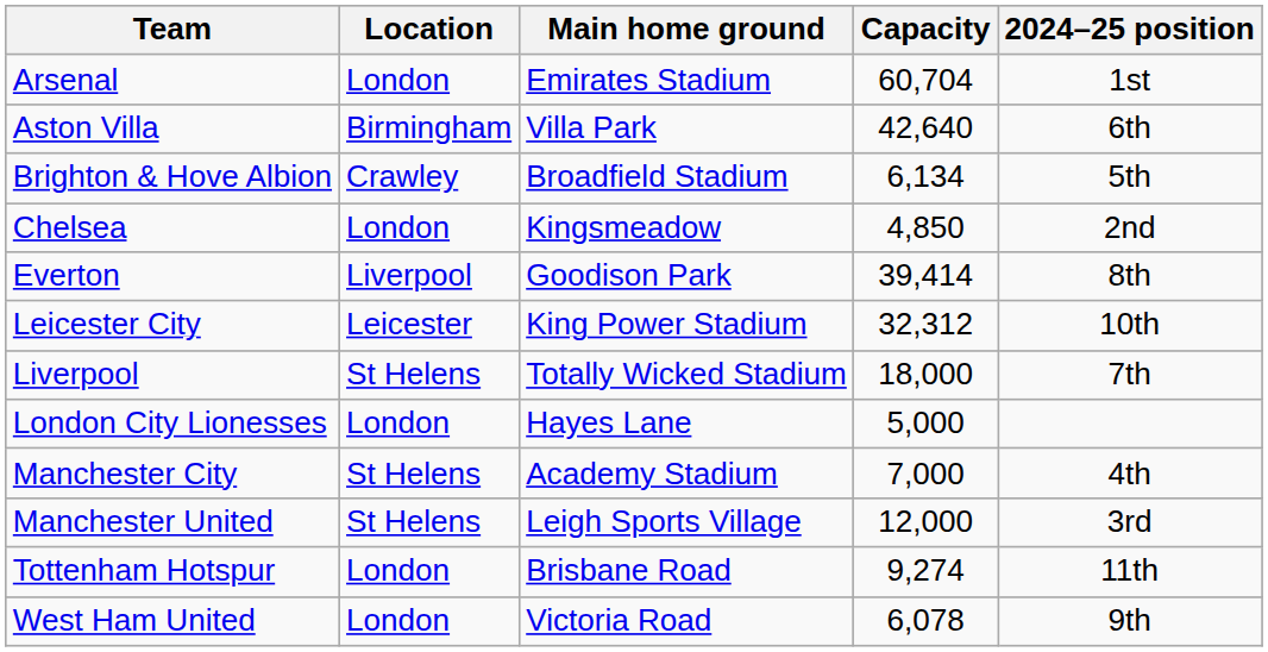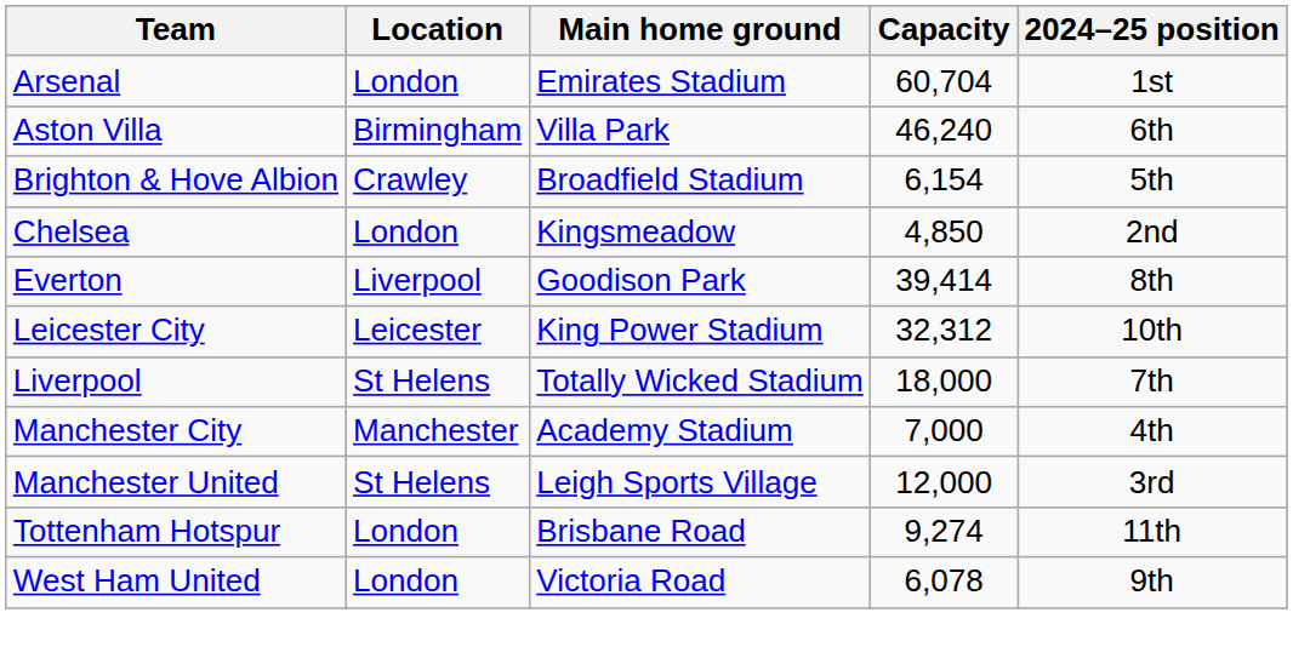 <table class="wikitable sortable">
 <tr>
 <th>Team</th>
 <th>Location</th>
 <th>Main home ground</th>
 <th>Capacity</th>
 <th data-sort-type=number>2024–25 position</th>
 </tr>
 <tr>
 <td><a href='#'>Arsenal</a></td>
 <td><a href='#'>London</a> </td>
 <td><a href='#'>Emirates Stadium</a></td>
 <td style="text-align:center">60,704</td>
 <td style="text-align:center">1st</td>
 </tr>
 <tr>
 <td><a href='#'>Aston Villa</a></td>
 <td><a href='#'>Birmingham</a></td>
 <td><a href='#'>Villa Park</a></td>
-<td style="text-align:center">42,640</td>
+<td style="text-align:center">46,240</td>
 <td style="text-align:center">6th</td>
 </tr>
 <tr>
 <td><a href='#'>Brighton & Hove Albion</a></td>
 <td><a href='#'>Crawley</a></td>
 <td><a href='#'>Broadfield Stadium</a></td>
-<td style="text-align:center">6,134</td>
+<td style="text-align:center">6,154</td>
 <td style="text-align:center">5th</td>
 </tr>
 <tr>
 <td><a href='#'>Chelsea</a></td>
 <td><a href='#'>London</a> </td>
 <td><a href='#'>Kingsmeadow</a></td>
 <td style="text-align:center">4,850</td>
 <td style="text-align:center">2nd</td>
 </tr>
 <tr>
 <td><a href='#'>Everton</a></td>
 <td><a href='#'>Liverpool</a></td>
 <td><a href='#'>Goodison Park</a></td>
 <td style="text-align:center">39,414</td>
 <td style="text-align:center">8th</td>
 </tr>
 <tr>
 <td><a href='#'>Leicester City</a></td>
 <td><a href='#'>Leicester</a></td>
 <td><a href='#'>King Power Stadium</a></td>
 <td style="text-align:center">32,312</td>
 <td style="text-align:center">10th</td>
 </tr>
 <tr>
 <td><a href='#'>Liverpool</a></td>
 <td><a href='#'>St Helens</a></td>
 <td><a href='#'>Totally Wicked Stadium</a></td>
 <td style="text-align:center">18,000</td>
 <td style="text-align:center">7th</td>
 </tr>
 <tr>
-<td><a href='#'>London City Lionesses</a></td>
-<td><a href='#'>London</a> </td>
-<td><a href='#'>Hayes Lane</a></td>
-<td style="text-align:center">5,000</td>
-<td style="text-align:center"></td>
-</tr>
-<tr>
 <td><a href='#'>Manchester City</a></td>
-<td><a href='#'>St Helens</a></td>
+<td><a href='#'>Manchester</a></td>
 <td><a href='#'>Academy Stadium</a></td>
 <td style="text-align:center">7,000</td>
 <td style="text-align:center">4th</td>
 </tr>
 <tr>
 <td><a href='#'>Manchester United</a></td>
 <td><a href='#'>St Helens</a></td>
 <td><a href='#'>Leigh Sports Village</a></td>
 <td style="text-align:center">12,000</td>
 <td style="text-align:center">3rd</td>
 </tr>
 <tr>
 <td><a href='#'>Tottenham Hotspur</a></td>
 <td><a href='#'>London</a> </td>
 <td><a href='#'>Brisbane Road</a></td>
 <td style="text-align:center">9,274</td>
 <td style="text-align:center">11th</td>
 </tr>
 <tr>
 <td><a href='#'>West Ham United</a></td>
 <td><a href='#'>London</a> </td>
 <td><a href='#'>Victoria Road</a></td>
 <td style="text-align:center">6,078</td>
 <td style="text-align:center">9th</td>
 </tr>
 </table>
